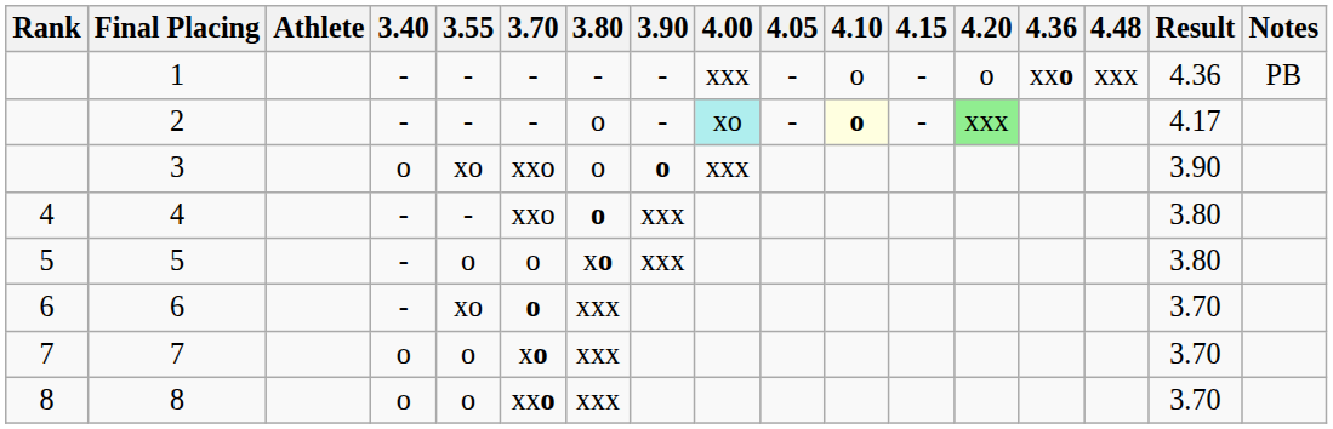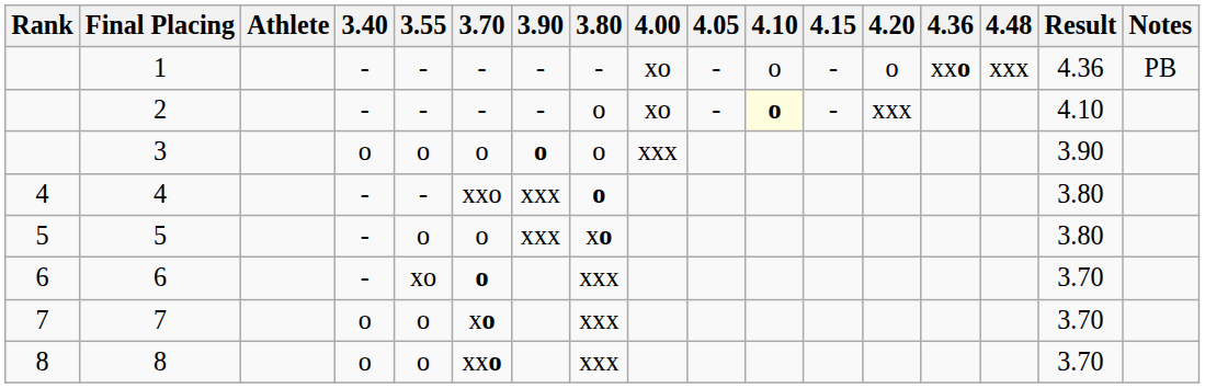 <table class="wikitable" style="text-align:center">
 <tr>
 <th>Rank</th>
 <th>Final Placing</th>
 <th>Athlete</th>
 <th>3.40</th>
 <th>3.55</th>
 <th>3.70</th>
+<th>3.90</th>
 <th>3.80</th>
-<th>3.90</th>
 <th>4.00</th>
 <th>4.05</th>
 <th>4.10</th>
 <th>4.15</th>
 <th>4.20</th>
 <th>4.36</th>
 <th>4.48</th>
 <th>Result</th>
 <th>Notes</th>
 </tr>
 <tr>
 <td></td>
 <td>1</td>
 <td align=left></td>
 <td>-</td>
 <td>-</td>
 <td>-</td>
 <td>-</td>
 <td>-</td>
-<td>xxx</td>
+<td>xo</td>
 <td>-</td>
 <td>o</td>
 <td>-</td>
 <td>o</td>
 <td>xx<strong>o</strong></td>
 <td>xxx</td>
 <td>4.36</td>
 <td>PB</td>
 </tr>
 <tr>
 <td></td>
 <td>2</td>
 <td align=left></td>
 <td>-</td>
 <td>-</td>
 <td>-</td>
+<td>-</td>
 <td>o</td>
-<td>-</td>
-<td style="background: paleturquoise;">xo</td>
+<td>xo</td>
 <td>-</td>
 <td style="background: lightyellow;"><strong>o</strong></td>
 <td>-</td>
-<td style="background: lightgreen;">xxx</td>
+<td>xxx</td>
 <td></td>
 <td></td>
-<td>4.17</td>
+<td>4.10</td>
 <td></td>
 </tr>
 <tr>
 <td></td>
 <td>3</td>
 <td align=left></td>
 <td>o</td>
-<td>xo</td>
-<td>xxo</td>
+<td>o</td>
 <td>o</td>
 <td><strong>o</strong></td>
+<td>o</td>
 <td>xxx</td>
 <td></td>
 <td></td>
 <td></td>
 <td></td>
 <td></td>
 <td></td>
 <td>3.90</td>
 <td></td>
 </tr>
 <tr>
 <td>4</td>
 <td>4</td>
 <td align=left></td>
 <td>-</td>
 <td>-</td>
 <td>xxo</td>
+<td>xxx</td>
 <td><strong>o</strong></td>
-<td>xxx</td>
 <td></td>
 <td></td>
 <td></td>
 <td></td>
 <td></td>
 <td></td>
 <td></td>
 <td>3.80</td>
 <td></td>
 </tr>
 <tr>
 <td>5</td>
 <td>5</td>
 <td align=left></td>
 <td>-</td>
 <td>o</td>
 <td>o</td>
+<td>xxx</td>
 <td>x<strong>o</strong></td>
-<td>xxx</td>
 <td></td>
 <td></td>
 <td></td>
 <td></td>
 <td></td>
 <td></td>
 <td></td>
 <td>3.80</td>
 <td></td>
 </tr>
 <tr>
 <td>6</td>
 <td>6</td>
 <td align=left></td>
 <td>-</td>
 <td>xo</td>
 <td><strong>o</strong></td>
+<td></td>
 <td>xxx</td>
-<td></td>
 <td></td>
 <td></td>
 <td></td>
 <td></td>
 <td></td>
 <td></td>
 <td></td>
 <td>3.70</td>
 <td></td>
 </tr>
 <tr>
 <td>7</td>
 <td>7</td>
 <td align=left></td>
 <td>o</td>
 <td>o</td>
 <td>x<strong>o</strong></td>
+<td></td>
 <td>xxx</td>
-<td></td>
 <td></td>
 <td></td>
 <td></td>
 <td></td>
 <td></td>
 <td></td>
 <td></td>
 <td>3.70</td>
 <td></td>
 </tr>
 <tr>
 <td>8</td>
 <td>8</td>
 <td align=left></td>
 <td>o</td>
 <td>o</td>
 <td>xx<strong>o</strong></td>
+<td></td>
 <td>xxx</td>
-<td></td>
 <td></td>
 <td></td>
 <td></td>
 <td></td>
 <td></td>
 <td></td>
 <td></td>
 <td>3.70</td>
 <td></td>
 </tr>
 </table>
